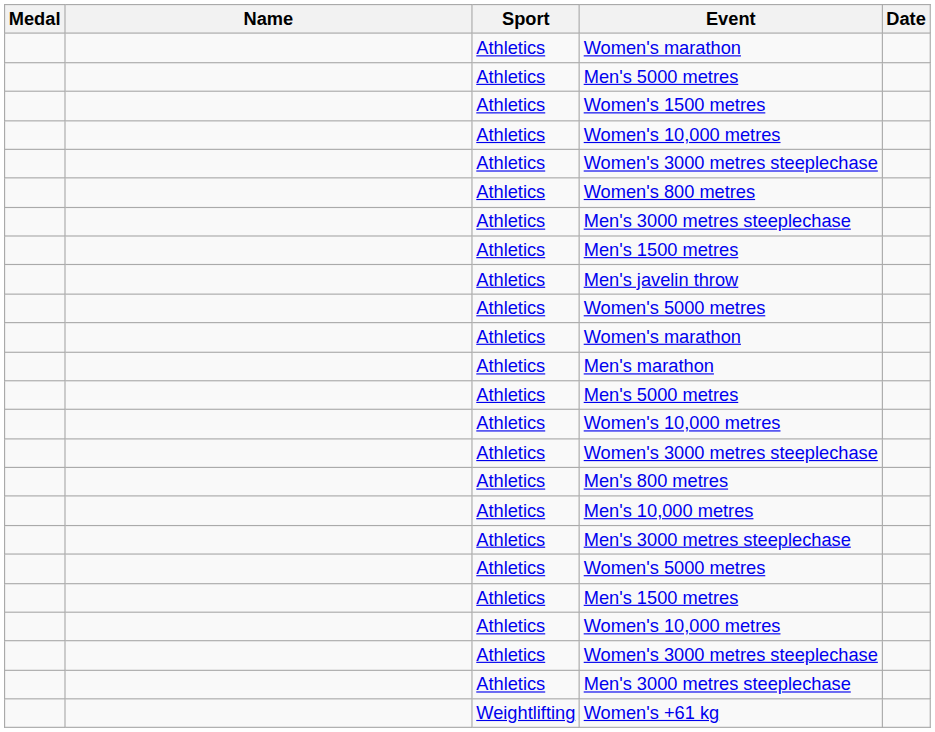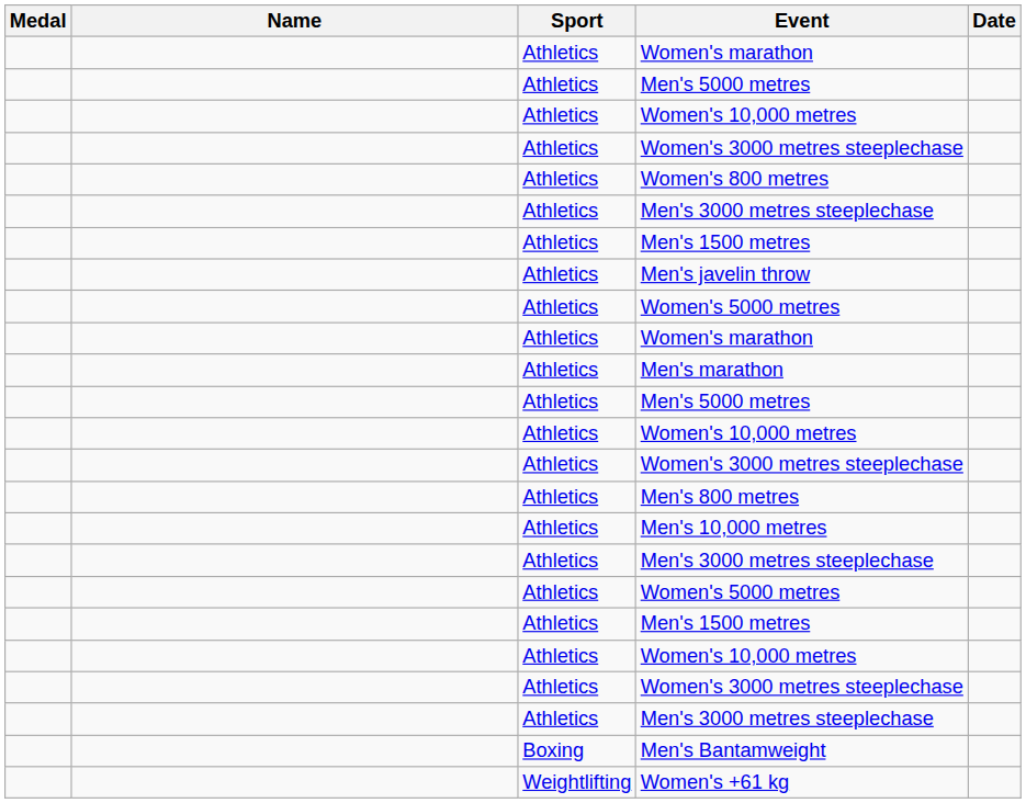 <table class="wikitable sortable">
 <tr>
 <th>Medal</th>
 <th width=350px>Name</th>
 <th>Sport</th>
 <th>Event</th>
 <th>Date</th>
 </tr>
 <tr>
 <td></td>
 <td></td>
 <td><a href='#'>Athletics</a></td>
 <td><a href='#'>Women's marathon</a></td>
 <td></td>
 </tr>
 <tr>
 <td></td>
 <td></td>
 <td><a href='#'>Athletics</a></td>
 <td><a href='#'>Men's 5000 metres</a></td>
-<td></td>
-</tr>
-<tr>
-<td></td>
-<td></td>
-<td><a href='#'>Athletics</a></td>
-<td><a href='#'>Women's 1500 metres</a></td>
 <td></td>
 </tr>
 <tr>
 <td></td>
 <td></td>
 <td><a href='#'>Athletics</a></td>
 <td><a href='#'>Women's 10,000 metres</a></td>
 <td></td>
 </tr>
 <tr>
 <td></td>
 <td></td>
 <td><a href='#'>Athletics</a></td>
 <td><a href='#'>Women's 3000 metres steeplechase</a></td>
 <td></td>
 </tr>
 <tr>
 <td></td>
 <td></td>
 <td><a href='#'>Athletics</a></td>
 <td><a href='#'>Women's 800 metres</a></td>
 <td></td>
 </tr>
 <tr>
 <td></td>
 <td></td>
 <td><a href='#'>Athletics</a></td>
 <td><a href='#'>Men's 3000 metres steeplechase</a></td>
 <td></td>
 </tr>
 <tr>
 <td></td>
 <td></td>
 <td><a href='#'>Athletics</a></td>
 <td><a href='#'>Men's 1500 metres</a></td>
 <td></td>
 </tr>
 <tr>
 <td></td>
 <td></td>
 <td><a href='#'>Athletics</a></td>
 <td><a href='#'>Men's javelin throw</a></td>
 <td></td>
 </tr>
 <tr>
 <td></td>
 <td></td>
 <td><a href='#'>Athletics</a></td>
 <td><a href='#'>Women's 5000 metres</a></td>
 <td></td>
 </tr>
 <tr>
 <td></td>
 <td></td>
 <td><a href='#'>Athletics</a></td>
 <td><a href='#'>Women's marathon</a></td>
 <td></td>
 </tr>
 <tr>
 <td></td>
 <td></td>
 <td><a href='#'>Athletics</a></td>
 <td><a href='#'>Men's marathon</a></td>
 <td></td>
 </tr>
 <tr>
 <td></td>
 <td></td>
 <td><a href='#'>Athletics</a></td>
 <td><a href='#'>Men's 5000 metres</a></td>
 <td></td>
 </tr>
 <tr>
 <td></td>
 <td></td>
 <td><a href='#'>Athletics</a></td>
 <td><a href='#'>Women's 10,000 metres</a></td>
 <td></td>
 </tr>
 <tr>
 <td></td>
 <td></td>
 <td><a href='#'>Athletics</a></td>
 <td><a href='#'>Women's 3000 metres steeplechase</a></td>
 <td></td>
 </tr>
 <tr>
 <td></td>
 <td></td>
 <td><a href='#'>Athletics</a></td>
 <td><a href='#'>Men's 800 metres</a></td>
 <td></td>
 </tr>
 <tr>
 <td></td>
 <td></td>
 <td><a href='#'>Athletics</a></td>
 <td><a href='#'>Men's 10,000 metres</a></td>
 <td></td>
 </tr>
 <tr>
 <td></td>
 <td></td>
 <td><a href='#'>Athletics</a></td>
 <td><a href='#'>Men's 3000 metres steeplechase</a></td>
 <td></td>
 </tr>
 <tr>
 <td></td>
 <td></td>
 <td><a href='#'>Athletics</a></td>
 <td><a href='#'>Women's 5000 metres</a></td>
 <td></td>
 </tr>
 <tr>
 <td></td>
 <td></td>
 <td><a href='#'>Athletics</a></td>
 <td><a href='#'>Men's 1500 metres</a></td>
 <td></td>
 </tr>
 <tr>
 <td></td>
 <td></td>
 <td><a href='#'>Athletics</a></td>
 <td><a href='#'>Women's 10,000 metres</a></td>
 <td></td>
 </tr>
 <tr>
 <td></td>
 <td></td>
 <td><a href='#'>Athletics</a></td>
 <td><a href='#'>Women's 3000 metres steeplechase</a></td>
 <td></td>
 </tr>
 <tr>
 <td></td>
 <td></td>
 <td><a href='#'>Athletics</a></td>
 <td><a href='#'>Men's 3000 metres steeplechase</a></td>
 <td></td>
 </tr>
 <tr>
 <td></td>
 <td></td>
+<td><a href='#'>Boxing</a></td>
+<td><a href='#'>Men's Bantamweight</a></td>
+<td></td>
+</tr>
+<tr>
+<td></td>
+<td></td>
 <td><a href='#'>Weightlifting</a></td>
 <td><a href='#'>Women's +61 kg</a></td>
 <td></td>
 </tr>
 </table>
